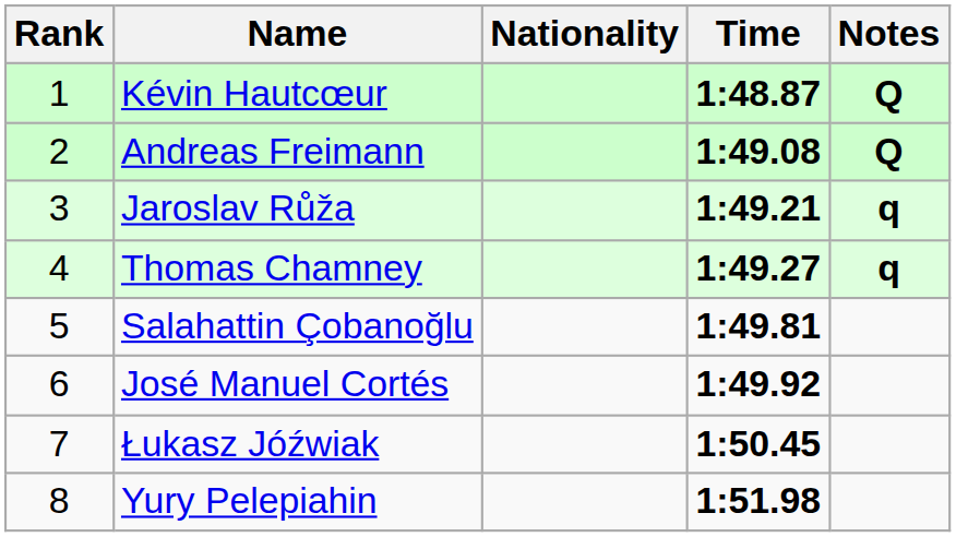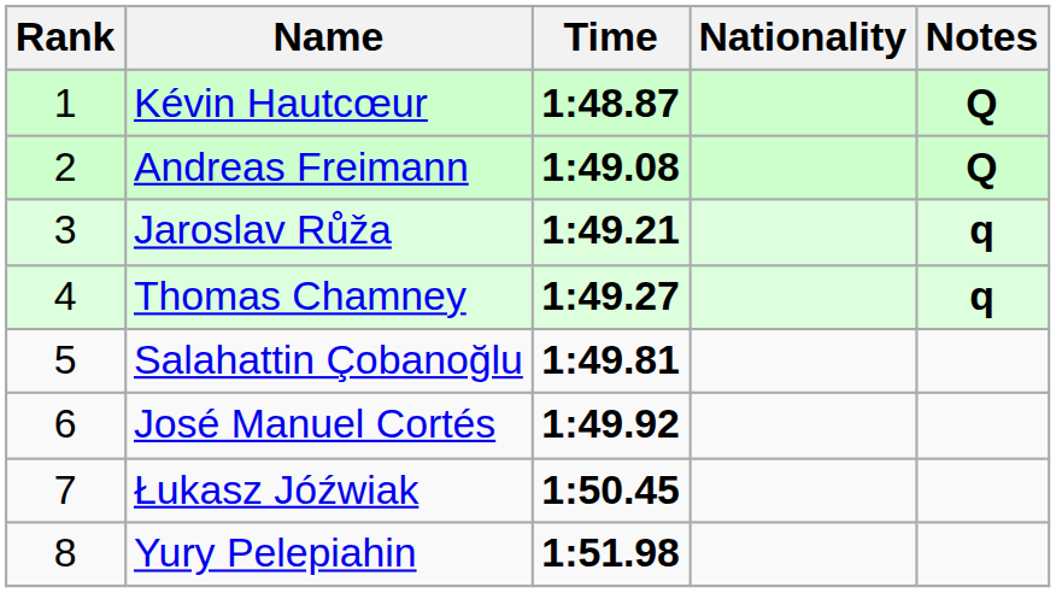 <table class="wikitable sortable" style="text-align:center">
 <tr>
 <th>Rank</th>
 <th>Name</th>
+<th>Time</th>
 <th>Nationality</th>
-<th>Time</th>
 <th>Notes</th>
 </tr>
 <tr bgcolor=ccffcc>
 <td>1</td>
 <td align=left><a href='#'>Kévin Hautcœur</a></td>
+<td><strong>1:48.87</strong></td>
 <td align=left></td>
-<td><strong>1:48.87</strong></td>
 <td><strong>Q</strong></td>
 </tr>
 <tr bgcolor=ccffcc>
 <td>2</td>
 <td align=left><a href='#'>Andreas Freimann</a></td>
+<td><strong>1:49.08</strong></td>
 <td align=left></td>
-<td><strong>1:49.08</strong></td>
 <td><strong>Q</strong></td>
 </tr>
 <tr bgcolor=ddffdd>
 <td>3</td>
 <td align=left><a href='#'>Jaroslav Růža</a></td>
+<td><strong>1:49.21</strong></td>
 <td align=left></td>
-<td><strong>1:49.21</strong></td>
 <td><strong>q</strong></td>
 </tr>
 <tr bgcolor=ddffdd>
 <td>4</td>
 <td align=left><a href='#'>Thomas Chamney</a></td>
+<td><strong>1:49.27</strong></td>
 <td align=left></td>
-<td><strong>1:49.27</strong></td>
 <td><strong>q</strong></td>
 </tr>
 <tr>
 <td>5</td>
 <td align=left><a href='#'>Salahattin Çobanoğlu</a></td>
+<td><strong>1:49.81</strong></td>
 <td align=left></td>
-<td><strong>1:49.81</strong></td>
 <td></td>
 </tr>
 <tr>
 <td>6</td>
 <td align=left><a href='#'>José Manuel Cortés</a></td>
+<td><strong>1:49.92</strong></td>
 <td align=left></td>
-<td><strong>1:49.92</strong></td>
 <td></td>
 </tr>
 <tr>
 <td>7</td>
 <td align=left><a href='#'>Łukasz Jóźwiak</a></td>
+<td><strong>1:50.45</strong></td>
 <td align=left></td>
-<td><strong>1:50.45</strong></td>
 <td></td>
 </tr>
 <tr>
 <td>8</td>
 <td align=left><a href='#'>Yury Pelepiahin</a></td>
+<td><strong>1:51.98</strong></td>
 <td align=left></td>
-<td><strong>1:51.98</strong></td>
 <td></td>
 </tr>
 </table>
